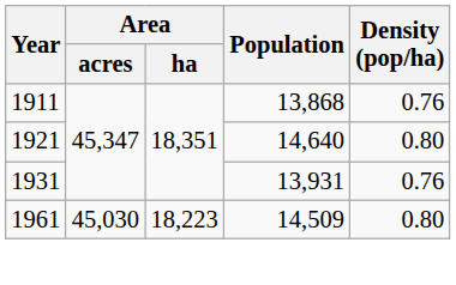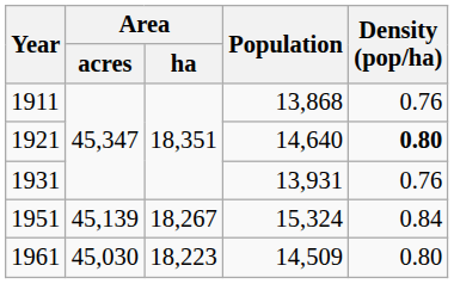 <table class="wikitable">
 <tr>
 <th rowspan="2">Year</th>
 <th colspan="2">Area</th>
 <th rowspan="2">Population<br></th>
 <th rowspan="2">Density<br>(pop/ha)</th>
 </tr>
 <tr>
 <th>acres</th>
 <th>ha</th>
 </tr>
 <tr>
 <td>1911</td>
 <td style="text-align:right;" rowspan="3">45,347</td>
 <td style="text-align:right;" rowspan="3">18,351</td>
 <td style="text-align:right;">13,868</td>
 <td style="text-align:right;">0.76</td>
 </tr>
 <tr>
 <td>1921</td>
 <td style="text-align:right;">14,640</td>
-<td style="text-align:right;">0.80</td>
+<td style="text-align:right;"><strong>0.80</strong></td>
 </tr>
 <tr>
 <td>1931</td>
 <td style="text-align:right;">13,931</td>
 <td style="text-align:right;">0.76</td>
+</tr>
+<tr>
+<td>1951</td>
+<td style="text-align:right;">45,139</td>
+<td style="text-align:right;">18,267</td>
+<td style="text-align:right;">15,324</td>
+<td style="text-align:right;">0.84</td>
 </tr>
 <tr>
 <td>1961</td>
 <td style="text-align:right;">45,030</td>
 <td style="text-align:right;">18,223</td>
 <td style="text-align:right;">14,509</td>
 <td style="text-align:right;">0.80</td>
 </tr>
 </table>
